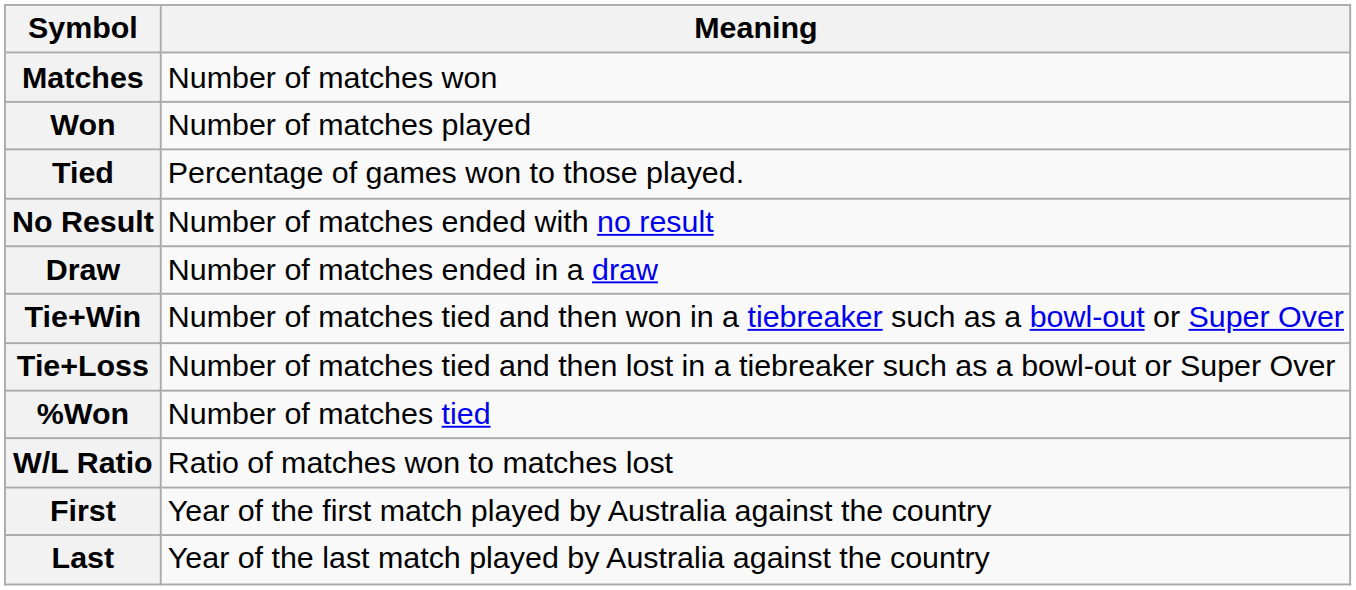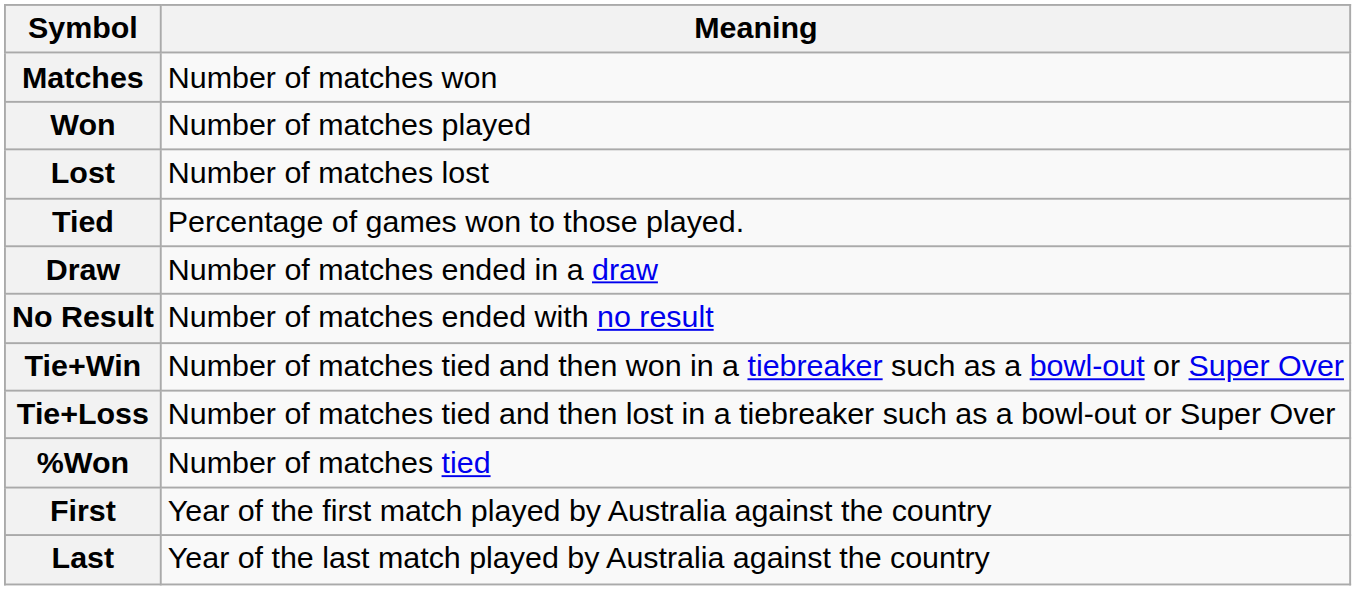 <table class="wikitable">
 <tr>
 <th>Symbol</th>
 <th>Meaning</th>
 </tr>
 <tr>
 <th scope="row">Matches</th>
 <td>Number of matches won</td>
 </tr>
 <tr>
 <th scope="row">Won</th>
 <td>Number of matches played</td>
 </tr>
 <tr>
+<th scope="row">Lost</th>
+<td>Number of matches lost</td>
+</tr>
+<tr>
 <th scope="row">Tied</th>
 <td>Percentage of games won to those played.</td>
 </tr>
 <tr>
+<th scope="row">Draw</th>
+<td>Number of matches ended in a <a href='#'>draw</a></td>
+</tr>
+<tr>
 <th scope="row">No Result</th>
 <td>Number of matches ended with <a href='#'>no result</a></td>
-</tr>
-<tr>
-<th scope="row">Draw</th>
-<td>Number of matches ended in a <a href='#'>draw</a></td>
 </tr>
 <tr>
 <th scope="row">Tie+Win</th>
 <td>Number of matches tied and then won in a <a href='#'>tiebreaker</a> such as a <a href='#'>bowl-out</a> or <a href='#'>Super Over</a></td>
 </tr>
 <tr>
 <th scope="row">Tie+Loss</th>
 <td>Number of matches tied and then lost in a tiebreaker such as a bowl-out or Super Over</td>
 </tr>
 <tr>
 <th scope="row">%Won</th>
 <td>Number of matches <a href='#'>tied</a></td>
 </tr>
 <tr>
-<th scope="row">W/L Ratio</th>
-<td>Ratio of matches won to matches lost</td>
-</tr>
-<tr>
 <th scope="row">First</th>
 <td>Year of the first match played by Australia against the country</td>
 </tr>
 <tr>
 <th scope="row">Last</th>
 <td>Year of the last match played by Australia against the country</td>
 </tr>
 </table>
